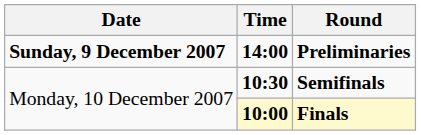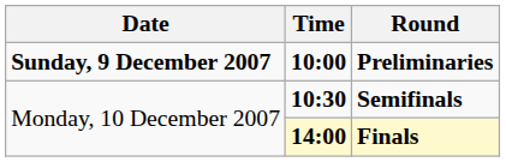 <table class="wikitable">
 <tr>
 <th>Date</th>
 <th>Time</th>
 <th>Round</th>
 </tr>
 <tr>
 <td><strong>Sunday, 9 December 2007</strong></td>
-<td><strong>14:00</strong></td>
+<td><strong>10:00</strong></td>
 <td><strong>Preliminaries</strong></td>
 </tr>
 <tr>
 <td rowspan="2">Monday, 10 December 2007</td>
 <td><strong>10:30</strong></td>
 <td><strong>Semifinals</strong></td>
 </tr>
 <tr style="background:lemonchiffon;">
-<td><strong>10:00</strong></td>
+<td><strong>14:00</strong></td>
 <td><strong>Finals</strong></td>
 </tr>
 </table>
